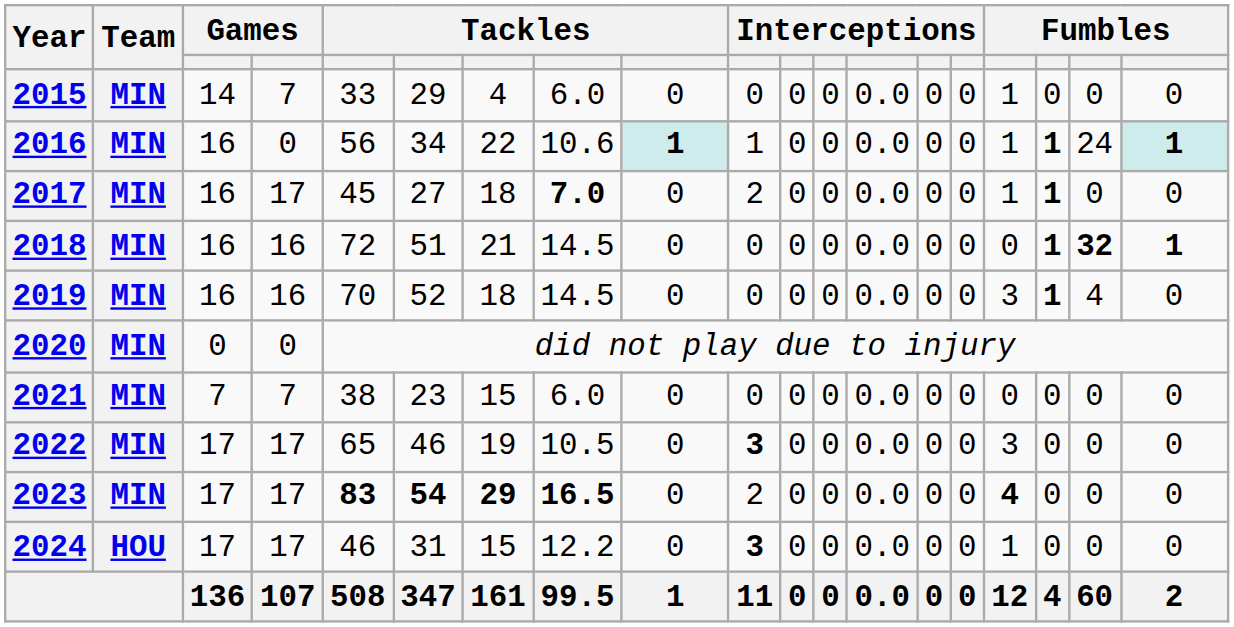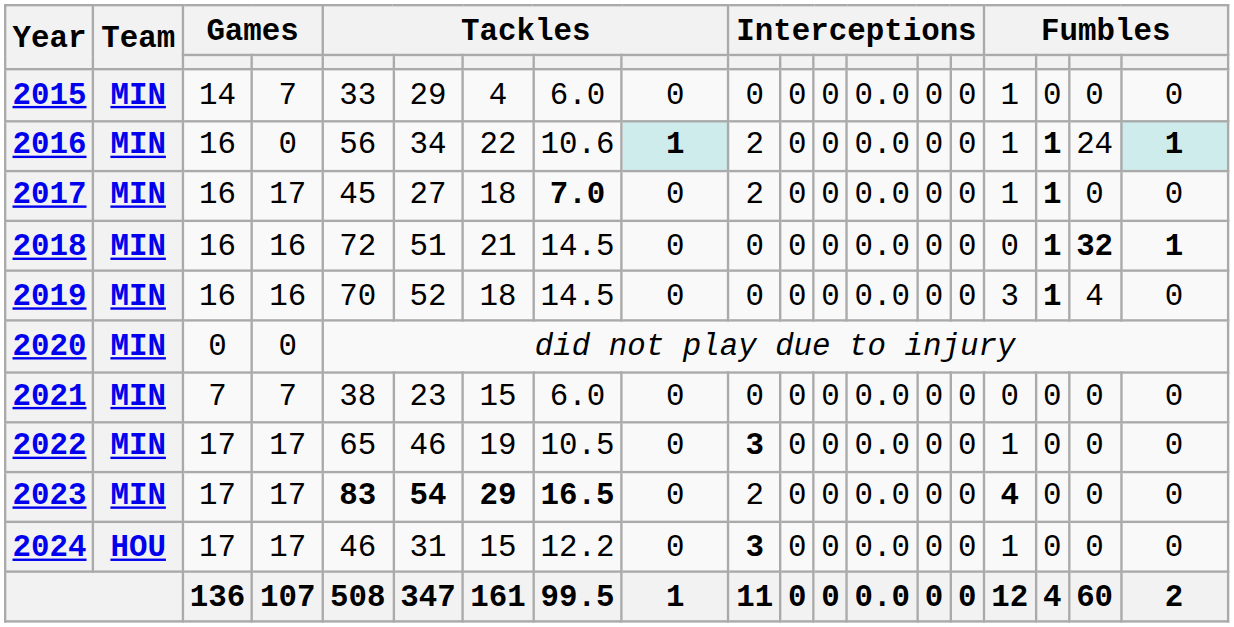 <table class="wikitable" style="text-align:center;">
 <tr>
 <th rowspan="2">Year</th>
 <th rowspan="2">Team</th>
 <th colspan="2">Games</th>
 <th colspan="5">Tackles</th>
 <th colspan="6">Interceptions</th>
 <th colspan="4">Fumbles</th>
 </tr>
 <tr>
 <th></th>
 <th></th>
 <th></th>
 <th></th>
 <th></th>
 <th></th>
 <th></th>
 <th></th>
 <th></th>
 <th></th>
 <th></th>
 <th></th>
 <th></th>
 <th></th>
 <th></th>
 <th></th>
 <th></th>
 </tr>
 <tr>
 <th><a href='#'>2015</a></th>
 <th><a href='#'>MIN</a></th>
 <td>14</td>
 <td>7</td>
 <td>33</td>
 <td>29</td>
 <td>4</td>
 <td>6.0</td>
 <td>0</td>
 <td>0</td>
 <td>0</td>
 <td>0</td>
 <td>0.0</td>
 <td>0</td>
 <td>0</td>
 <td>1</td>
 <td>0</td>
 <td>0</td>
 <td>0</td>
 </tr>
 <tr>
 <th><a href='#'>2016</a></th>
 <th><a href='#'>MIN</a></th>
 <td>16</td>
 <td>0</td>
 <td>56</td>
 <td>34</td>
 <td>22</td>
 <td>10.6</td>
 <td style="background:#cfecec; width:3em;"><strong>1</strong></td>
-<td>1</td>
+<td>2</td>
 <td>0</td>
 <td>0</td>
 <td>0.0</td>
 <td>0</td>
 <td>0</td>
 <td>1</td>
 <td><strong>1</strong></td>
 <td>24</td>
 <td style="background:#cfecec; width:3em;"><strong>1</strong></td>
 </tr>
 <tr>
 <th><a href='#'>2017</a></th>
 <th><a href='#'>MIN</a></th>
 <td>16</td>
 <td>17</td>
 <td>45</td>
 <td>27</td>
 <td>18</td>
 <td><strong>7.0</strong></td>
 <td>0</td>
 <td>2</td>
 <td>0</td>
 <td>0</td>
 <td>0.0</td>
 <td>0</td>
 <td>0</td>
 <td>1</td>
 <td><strong>1</strong></td>
 <td>0</td>
 <td>0</td>
 </tr>
 <tr>
 <th><a href='#'>2018</a></th>
 <th><a href='#'>MIN</a></th>
 <td>16</td>
 <td>16</td>
 <td>72</td>
 <td>51</td>
 <td>21</td>
 <td>14.5</td>
 <td>0</td>
 <td>0</td>
 <td>0</td>
 <td>0</td>
 <td>0.0</td>
 <td>0</td>
 <td>0</td>
 <td>0</td>
 <td><strong>1</strong></td>
 <td><strong>32</strong></td>
 <td><strong>1</strong></td>
 </tr>
 <tr>
 <th><a href='#'>2019</a></th>
 <th><a href='#'>MIN</a></th>
 <td>16</td>
 <td>16</td>
 <td>70</td>
 <td>52</td>
 <td>18</td>
 <td>14.5</td>
 <td>0</td>
 <td>0</td>
 <td>0</td>
 <td>0</td>
 <td>0.0</td>
 <td>0</td>
 <td>0</td>
 <td>3</td>
 <td><strong>1</strong></td>
 <td>4</td>
 <td>0</td>
 </tr>
 <tr>
 <th><a href='#'>2020</a></th>
 <th><a href='#'>MIN</a></th>
 <td>0</td>
 <td>0</td>
 <td colspan="15"><em>did not play due to injury</em></td>
 </tr>
 <tr>
 <th><a href='#'>2021</a></th>
 <th><a href='#'>MIN</a></th>
 <td>7</td>
 <td>7</td>
 <td>38</td>
 <td>23</td>
 <td>15</td>
 <td>6.0</td>
 <td>0</td>
 <td>0</td>
 <td>0</td>
 <td>0</td>
 <td>0.0</td>
 <td>0</td>
 <td>0</td>
 <td>0</td>
 <td>0</td>
 <td>0</td>
 <td>0</td>
 </tr>
 <tr>
 <th><a href='#'>2022</a></th>
 <th><a href='#'>MIN</a></th>
 <td>17</td>
 <td>17</td>
 <td>65</td>
 <td>46</td>
 <td>19</td>
 <td>10.5</td>
 <td>0</td>
 <td><strong>3</strong></td>
 <td>0</td>
 <td>0</td>
 <td>0.0</td>
 <td>0</td>
 <td>0</td>
-<td>3</td>
+<td>1</td>
 <td>0</td>
 <td>0</td>
 <td>0</td>
 </tr>
 <tr>
 <th><a href='#'>2023</a></th>
 <th><a href='#'>MIN</a></th>
 <td>17</td>
 <td>17</td>
 <td><strong>83</strong></td>
 <td><strong>54</strong></td>
 <td><strong>29</strong></td>
 <td><strong>16.5</strong></td>
 <td>0</td>
 <td>2</td>
 <td>0</td>
 <td>0</td>
 <td>0.0</td>
 <td>0</td>
 <td>0</td>
 <td><strong>4</strong></td>
 <td>0</td>
 <td>0</td>
 <td>0</td>
 </tr>
 <tr>
 <th><a href='#'>2024</a></th>
 <th><a href='#'>HOU</a></th>
 <td>17</td>
 <td>17</td>
 <td>46</td>
 <td>31</td>
 <td>15</td>
 <td>12.2</td>
 <td>0</td>
 <td><strong>3</strong></td>
 <td>0</td>
 <td>0</td>
 <td>0.0</td>
 <td>0</td>
 <td>0</td>
 <td>1</td>
 <td>0</td>
 <td>0</td>
 <td>0</td>
 </tr>
 <tr>
 <th colspan="2"></th>
 <th>136</th>
 <th>107</th>
 <th>508</th>
 <th>347</th>
 <th>161</th>
 <th>99.5</th>
 <th>1</th>
 <th>11</th>
 <th>0</th>
 <th>0</th>
 <th>0.0</th>
 <th>0</th>
 <th>0</th>
 <th>12</th>
 <th>4</th>
 <th>60</th>
 <th>2</th>
 </tr>
 </table>
